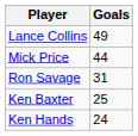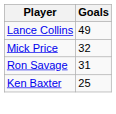 <table class="wikitable sortable";">
 <tr style="background:#efefef;">
 <th>Player</th>
 <th>Goals</th>
 </tr>
 <tr>
 <td><a href='#'>Lance Collins</a></td>
 <td>49</td>
 </tr>
 <tr>
 <td><a href='#'>Mick Price</a></td>
-<td>44</td>
+<td>32</td>
 </tr>
 <tr>
 <td><a href='#'>Ron Savage</a></td>
 <td>31</td>
 </tr>
 <tr>
 <td><a href='#'>Ken Baxter</a></td>
 <td>25</td>
 </tr>
-<tr>
-<td><a href='#'>Ken Hands</a></td>
-<td>24</td>
-</tr>
 </table>
